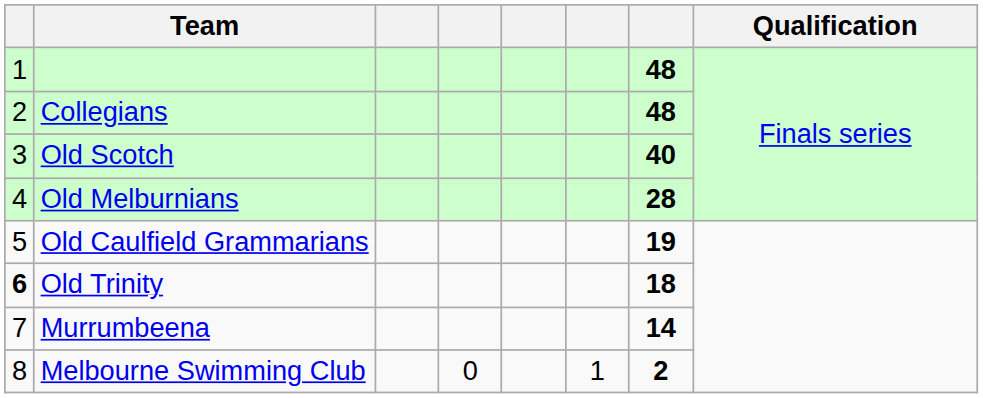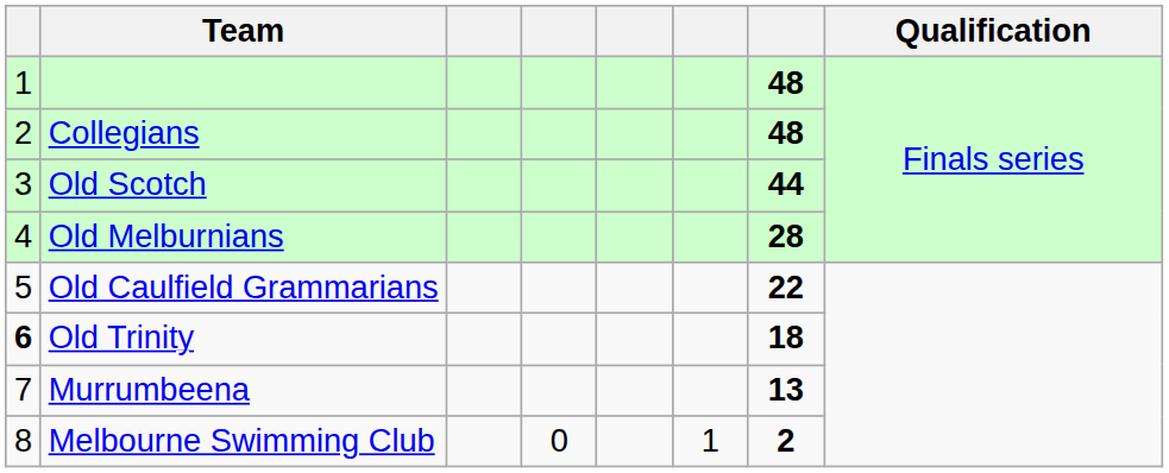 <table class="wikitable" style="text-align:center; margin-bottom:0">
 <tr>
 <th style="width:10px"></th>
 <th style="width:35%;">Team</th>
 <th style="width:30px;"></th>
 <th style="width:30px;"></th>
 <th style="width:30px;"></th>
 <th style="width:30px;"></th>
 <th style="width:30px;"></th>
 <th>Qualification</th>
 </tr>
 <tr style="background:#ccffcc;">
 <td>1</td>
 <td style="text-align:left;"></td>
 <td></td>
 <td></td>
 <td></td>
 <td></td>
 <td><strong>48</strong></td>
 <td rowspan=4><a href='#'>Finals series</a></td>
 </tr>
 <tr style="background:#ccffcc;">
 <td>2</td>
 <td style="text-align:left;"><a href='#'>Collegians</a></td>
 <td></td>
 <td></td>
 <td></td>
 <td></td>
 <td><strong>48</strong></td>
 </tr>
 <tr style="background:#ccffcc;">
 <td>3</td>
 <td style="text-align:left;"><a href='#'>Old Scotch</a></td>
 <td></td>
 <td></td>
 <td></td>
 <td></td>
-<td><strong>40</strong></td>
+<td><strong>44</strong></td>
 </tr>
 <tr style="background:#ccffcc;">
 <td>4</td>
 <td style="text-align:left;"><a href='#'>Old Melburnians</a></td>
 <td></td>
 <td></td>
 <td></td>
 <td></td>
 <td><strong>28</strong></td>
 </tr>
 <tr>
 <td>5</td>
 <td style="text-align:left;"><a href='#'>Old Caulfield Grammarians</a></td>
 <td></td>
 <td></td>
 <td></td>
 <td></td>
-<td><strong>19</strong></td>
+<td><strong>22</strong></td>
 </tr>
 <tr>
 <td><strong>6</strong></td>
 <td style="text-align:left;"><a href='#'>Old Trinity</a></td>
 <td></td>
 <td></td>
 <td></td>
 <td></td>
 <td><strong>18</strong></td>
 </tr>
 <tr>
 <td>7</td>
 <td style="text-align:left;"><a href='#'>Murrumbeena</a></td>
 <td></td>
 <td></td>
 <td></td>
 <td></td>
-<td><strong>14</strong></td>
+<td><strong>13</strong></td>
 </tr>
 <tr>
 <td>8</td>
 <td style="text-align:left;"><a href='#'>Melbourne Swimming Club</a></td>
 <td></td>
 <td>0</td>
 <td></td>
 <td>1</td>
 <td><strong>2</strong></td>
 </tr>
 </table>
